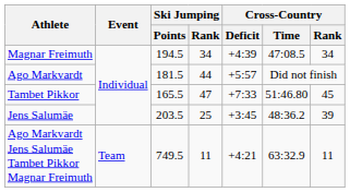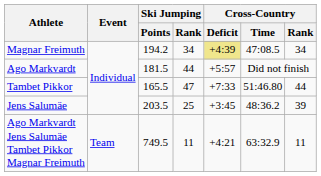 <table class="wikitable" style="font-size:90%">
 <tr>
 <th rowspan="2">Athlete</th>
 <th rowspan="2">Event</th>
 <th colspan="2">Ski Jumping</th>
 <th colspan="6">Cross-Country</th>
 </tr>
 <tr>
 <th>Points</th>
 <th>Rank</th>
 <th>Deficit</th>
 <th>Time</th>
 <th>Rank</th>
 </tr>
 <tr align=center>
 <td align=left><a href='#'>Magnar Freimuth</a></td>
 <td align=left rowspan=4><a href='#'>Individual</a></td>
-<td>194.5</td>
+<td>194.2</td>
 <td>34</td>
-<td>+4:39</td>
+<td style="background: khaki;">+4:39</td>
 <td>47:08.5</td>
 <td>34</td>
 </tr>
 <tr align=center>
 <td align=left><a href='#'>Ago Markvardt</a></td>
 <td>181.5</td>
 <td>44</td>
 <td>+5:57</td>
 <td colspan=2>Did not finish</td>
 </tr>
 <tr align=center>
 <td align=left><a href='#'>Tambet Pikkor</a></td>
 <td>165.5</td>
 <td>47</td>
 <td>+7:33</td>
 <td>51:46.80</td>
-<td>45</td>
+<td>44</td>
 </tr>
 <tr align=center>
 <td align=left><a href='#'>Jens Salumäe</a></td>
 <td>203.5</td>
 <td>25</td>
 <td>+3:45</td>
 <td>48:36.2</td>
 <td>39</td>
 </tr>
 <tr align=center>
 <td align=left><a href='#'>Ago Markvardt</a><br><a href='#'>Jens Salumäe</a><br><a href='#'>Tambet Pikkor</a><br><a href='#'>Magnar Freimuth</a></td>
 <td align=left><a href='#'>Team</a></td>
 <td>749.5</td>
 <td>11</td>
 <td>+4:21</td>
 <td>63:32.9</td>
 <td>11</td>
 </tr>
 </table>
